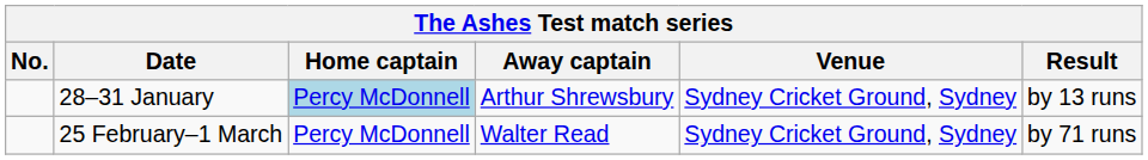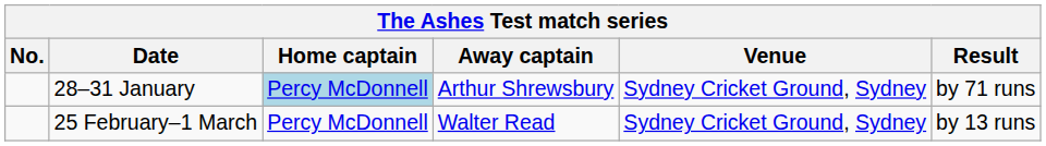 <table class="wikitable">
 <tr>
 <th colspan="9"><a href='#'>The Ashes</a> Test match series</th>
 </tr>
 <tr>
 <th>No.</th>
 <th>Date</th>
 <th>Home captain</th>
 <th>Away captain</th>
 <th>Venue</th>
 <th>Result</th>
 </tr>
 <tr>
 <td></td>
 <td>28–31 January</td>
 <td style="background: lightblue;"><a href='#'>Percy McDonnell</a></td>
 <td><a href='#'>Arthur Shrewsbury</a></td>
 <td><a href='#'>Sydney Cricket Ground</a>, <a href='#'>Sydney</a></td>
-<td> by 13 runs</td>
+<td> by 71 runs</td>
 </tr>
 <tr>
 <td></td>
 <td>25 February–1 March</td>
 <td><a href='#'>Percy McDonnell</a></td>
 <td><a href='#'>Walter Read</a></td>
 <td><a href='#'>Sydney Cricket Ground</a>, <a href='#'>Sydney</a></td>
-<td> by 71 runs</td>
+<td> by 13 runs</td>
 </tr>
 </table>
